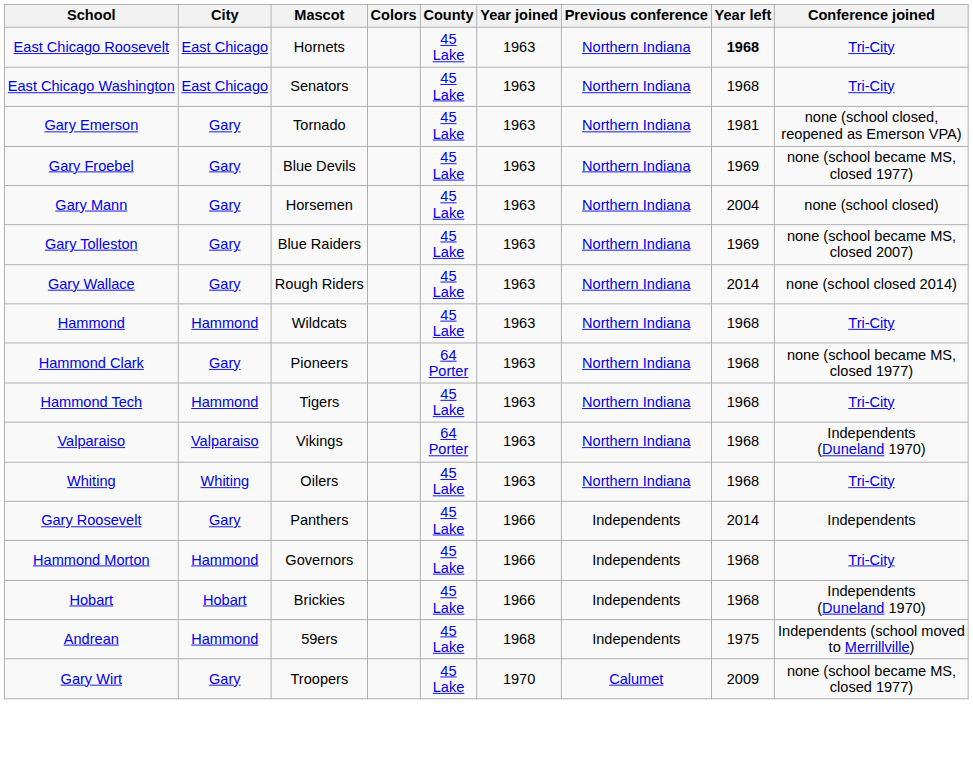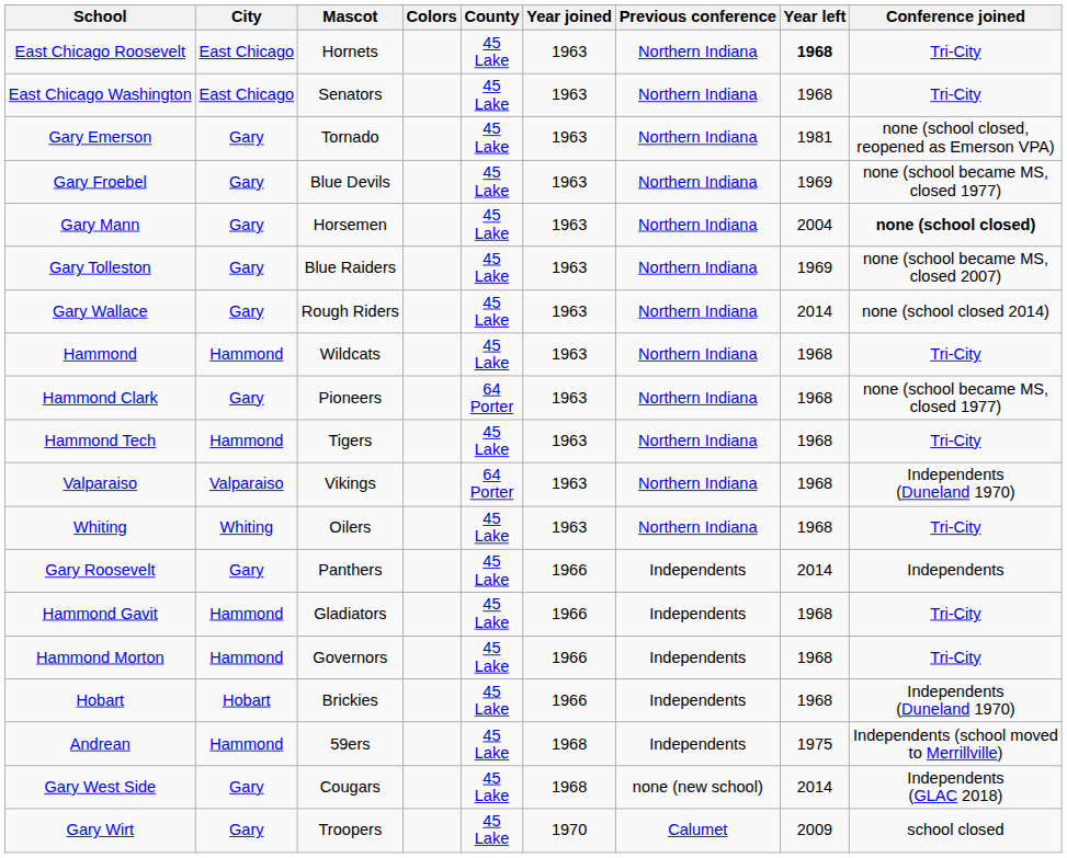 <table class="wikitable" style="text-align:center;">
 <tr>
 <th>School</th>
 <th>City</th>
 <th>Mascot</th>
 <th>Colors</th>
 <th>County</th>
 <th>Year joined</th>
 <th>Previous conference</th>
 <th>Year left</th>
 <th>Conference joined</th>
 </tr>
 <tr>
 <td><a href='#'>East Chicago Roosevelt</a></td>
 <td><a href='#'>East Chicago</a></td>
 <td>Hornets</td>
 <td> </td>
 <td><a href='#'>45 <br> Lake</a></td>
 <td>1963</td>
 <td><a href='#'>Northern Indiana</a></td>
 <td><strong>1968</strong></td>
 <td><a href='#'>Tri-City</a></td>
 </tr>
 <tr>
 <td><a href='#'>East Chicago Washington</a></td>
 <td><a href='#'>East Chicago</a></td>
 <td>Senators</td>
 <td> </td>
 <td><a href='#'>45 <br> Lake</a></td>
 <td>1963</td>
 <td><a href='#'>Northern Indiana</a></td>
 <td>1968</td>
 <td><a href='#'>Tri-City</a></td>
 </tr>
 <tr>
 <td><a href='#'>Gary Emerson</a></td>
 <td><a href='#'>Gary</a></td>
 <td>Tornado</td>
 <td> </td>
 <td><a href='#'>45 <br> Lake</a></td>
 <td>1963</td>
 <td><a href='#'>Northern Indiana</a></td>
 <td>1981</td>
 <td>none (school closed, <br> reopened as Emerson VPA)</td>
 </tr>
 <tr>
 <td><a href='#'>Gary Froebel</a></td>
 <td><a href='#'>Gary</a></td>
 <td>Blue Devils</td>
 <td> </td>
 <td><a href='#'>45 <br> Lake</a></td>
 <td>1963</td>
 <td><a href='#'>Northern Indiana</a></td>
 <td>1969</td>
 <td>none (school became MS, <br> closed 1977)</td>
 </tr>
 <tr>
 <td><a href='#'>Gary Mann</a></td>
 <td><a href='#'>Gary</a></td>
 <td>Horsemen</td>
 <td> </td>
 <td><a href='#'>45 <br> Lake</a></td>
 <td>1963</td>
 <td><a href='#'>Northern Indiana</a></td>
 <td>2004</td>
-<td>none (school closed)</td>
+<td><strong>none (school closed)</strong></td>
 </tr>
 <tr>
 <td><a href='#'>Gary Tolleston</a></td>
 <td><a href='#'>Gary</a></td>
 <td>Blue Raiders</td>
 <td> </td>
 <td><a href='#'>45 <br> Lake</a></td>
 <td>1963</td>
 <td><a href='#'>Northern Indiana</a></td>
 <td>1969</td>
 <td>none (school became MS, <br> closed 2007)</td>
 </tr>
 <tr>
 <td><a href='#'>Gary Wallace</a></td>
 <td><a href='#'>Gary</a></td>
 <td>Rough Riders</td>
 <td> </td>
 <td><a href='#'>45 <br> Lake</a></td>
 <td>1963</td>
 <td><a href='#'>Northern Indiana</a></td>
 <td>2014</td>
 <td>none (school closed 2014)</td>
 </tr>
 <tr>
 <td><a href='#'>Hammond</a></td>
 <td><a href='#'>Hammond</a></td>
 <td>Wildcats</td>
 <td> </td>
 <td><a href='#'>45 <br> Lake</a></td>
 <td>1963</td>
 <td><a href='#'>Northern Indiana</a></td>
 <td>1968</td>
 <td><a href='#'>Tri-City</a></td>
 </tr>
 <tr>
 <td><a href='#'>Hammond Clark</a></td>
 <td><a href='#'>Gary</a></td>
 <td>Pioneers</td>
 <td> </td>
 <td><a href='#'>64 <br> Porter</a></td>
 <td>1963</td>
 <td><a href='#'>Northern Indiana</a></td>
 <td>1968</td>
 <td>none (school became MS, <br> closed 1977)</td>
 </tr>
 <tr>
 <td><a href='#'>Hammond Tech</a></td>
 <td><a href='#'>Hammond</a></td>
 <td>Tigers</td>
 <td> </td>
 <td><a href='#'>45 <br> Lake</a></td>
 <td>1963</td>
 <td><a href='#'>Northern Indiana</a></td>
 <td>1968</td>
 <td><a href='#'>Tri-City</a></td>
 </tr>
 <tr>
 <td><a href='#'>Valparaiso</a></td>
 <td><a href='#'>Valparaiso</a></td>
 <td>Vikings</td>
 <td> </td>
 <td><a href='#'>64 <br> Porter</a></td>
 <td>1963</td>
 <td><a href='#'>Northern Indiana</a></td>
 <td>1968</td>
 <td>Independents<br>(<a href='#'>Duneland</a> 1970)</td>
 </tr>
 <tr>
 <td><a href='#'>Whiting</a></td>
 <td><a href='#'>Whiting</a></td>
 <td>Oilers</td>
 <td> </td>
 <td><a href='#'>45 <br> Lake</a></td>
 <td>1963</td>
 <td><a href='#'>Northern Indiana</a></td>
 <td>1968</td>
 <td><a href='#'>Tri-City</a></td>
 </tr>
 <tr>
 <td><a href='#'>Gary Roosevelt</a></td>
 <td><a href='#'>Gary</a></td>
 <td>Panthers</td>
 <td> </td>
 <td><a href='#'>45 <br> Lake</a></td>
 <td>1966</td>
 <td>Independents</td>
 <td>2014</td>
 <td>Independents</td>
 </tr>
 <tr>
+<td><a href='#'>Hammond Gavit</a></td>
+<td><a href='#'>Hammond</a></td>
+<td>Gladiators</td>
+<td> </td>
+<td><a href='#'>45 <br> Lake</a></td>
+<td>1966</td>
+<td>Independents</td>
+<td>1968</td>
+<td><a href='#'>Tri-City</a></td>
+</tr>
+<tr>
 <td><a href='#'>Hammond Morton</a></td>
 <td><a href='#'>Hammond</a></td>
 <td>Governors</td>
 <td> </td>
 <td><a href='#'>45 <br> Lake</a></td>
 <td>1966</td>
 <td>Independents</td>
 <td>1968</td>
 <td><a href='#'>Tri-City</a></td>
 </tr>
 <tr>
 <td><a href='#'>Hobart</a></td>
 <td><a href='#'>Hobart</a></td>
 <td>Brickies</td>
 <td> </td>
 <td><a href='#'>45 <br> Lake</a></td>
 <td>1966</td>
 <td>Independents</td>
 <td>1968</td>
 <td>Independents<br>(<a href='#'>Duneland</a> 1970)</td>
 </tr>
 <tr>
 <td><a href='#'>Andrean</a></td>
 <td><a href='#'>Hammond</a></td>
 <td>59ers</td>
 <td> </td>
 <td><a href='#'>45 <br> Lake</a></td>
 <td>1968</td>
 <td>Independents</td>
 <td>1975</td>
 <td>Independents (school moved <br> to <a href='#'>Merrillville</a>)</td>
 </tr>
 <tr>
+<td><a href='#'>Gary West Side</a></td>
+<td><a href='#'>Gary</a></td>
+<td>Cougars</td>
+<td> </td>
+<td><a href='#'>45 <br> Lake</a></td>
+<td>1968</td>
+<td>none (new school)</td>
+<td>2014</td>
+<td>Independents<br>(<a href='#'>GLAC</a> 2018)</td>
+</tr>
+<tr>
 <td><a href='#'>Gary Wirt</a></td>
 <td><a href='#'>Gary</a></td>
 <td>Troopers</td>
 <td> </td>
 <td><a href='#'>45 <br> Lake</a></td>
 <td>1970</td>
 <td><a href='#'>Calumet</a></td>
 <td>2009</td>
-<td>none (school became MS, <br> closed 1977)</td>
+<td>school closed</td>
 </tr>
 </table>
